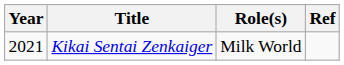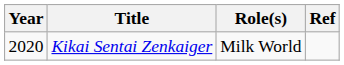 <table class="wikitable">
 <tr>
 <th>Year</th>
 <th>Title</th>
 <th>Role(s)</th>
 <th>Ref</th>
 </tr>
 <tr>
-<td>2021</td>
+<td>2020</td>
 <td><em><a href='#'>Kikai Sentai Zenkaiger</a></em></td>
 <td>Milk World</td>
 <td></td>
 </tr>
 </table>
